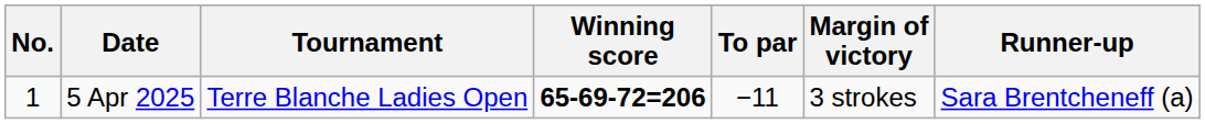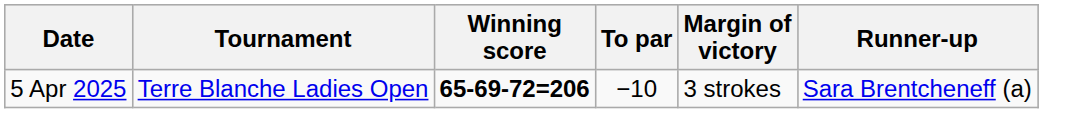 <table class="wikitable" style="font-size:95%;">
 <tr>
-<th>No.</th>
 <th>Date</th>
 <th>Tournament</th>
 <th>Winning<br>score</th>
 <th>To par</th>
 <th>Margin of<br>victory</th>
 <th>Runner-up</th>
 </tr>
 <tr>
-<td align=center>1</td>
 <td align=right>5 Apr <a href='#'>2025</a></td>
 <td><a href='#'>Terre Blanche Ladies Open</a></td>
 <td align=right><strong>65-69-72=206</strong></td>
-<td align=center>−11</td>
+<td align=center>−10</td>
 <td>3 strokes</td>
 <td> <a href='#'>Sara Brentcheneff</a> (a)</td>
 </tr>
 </table>
